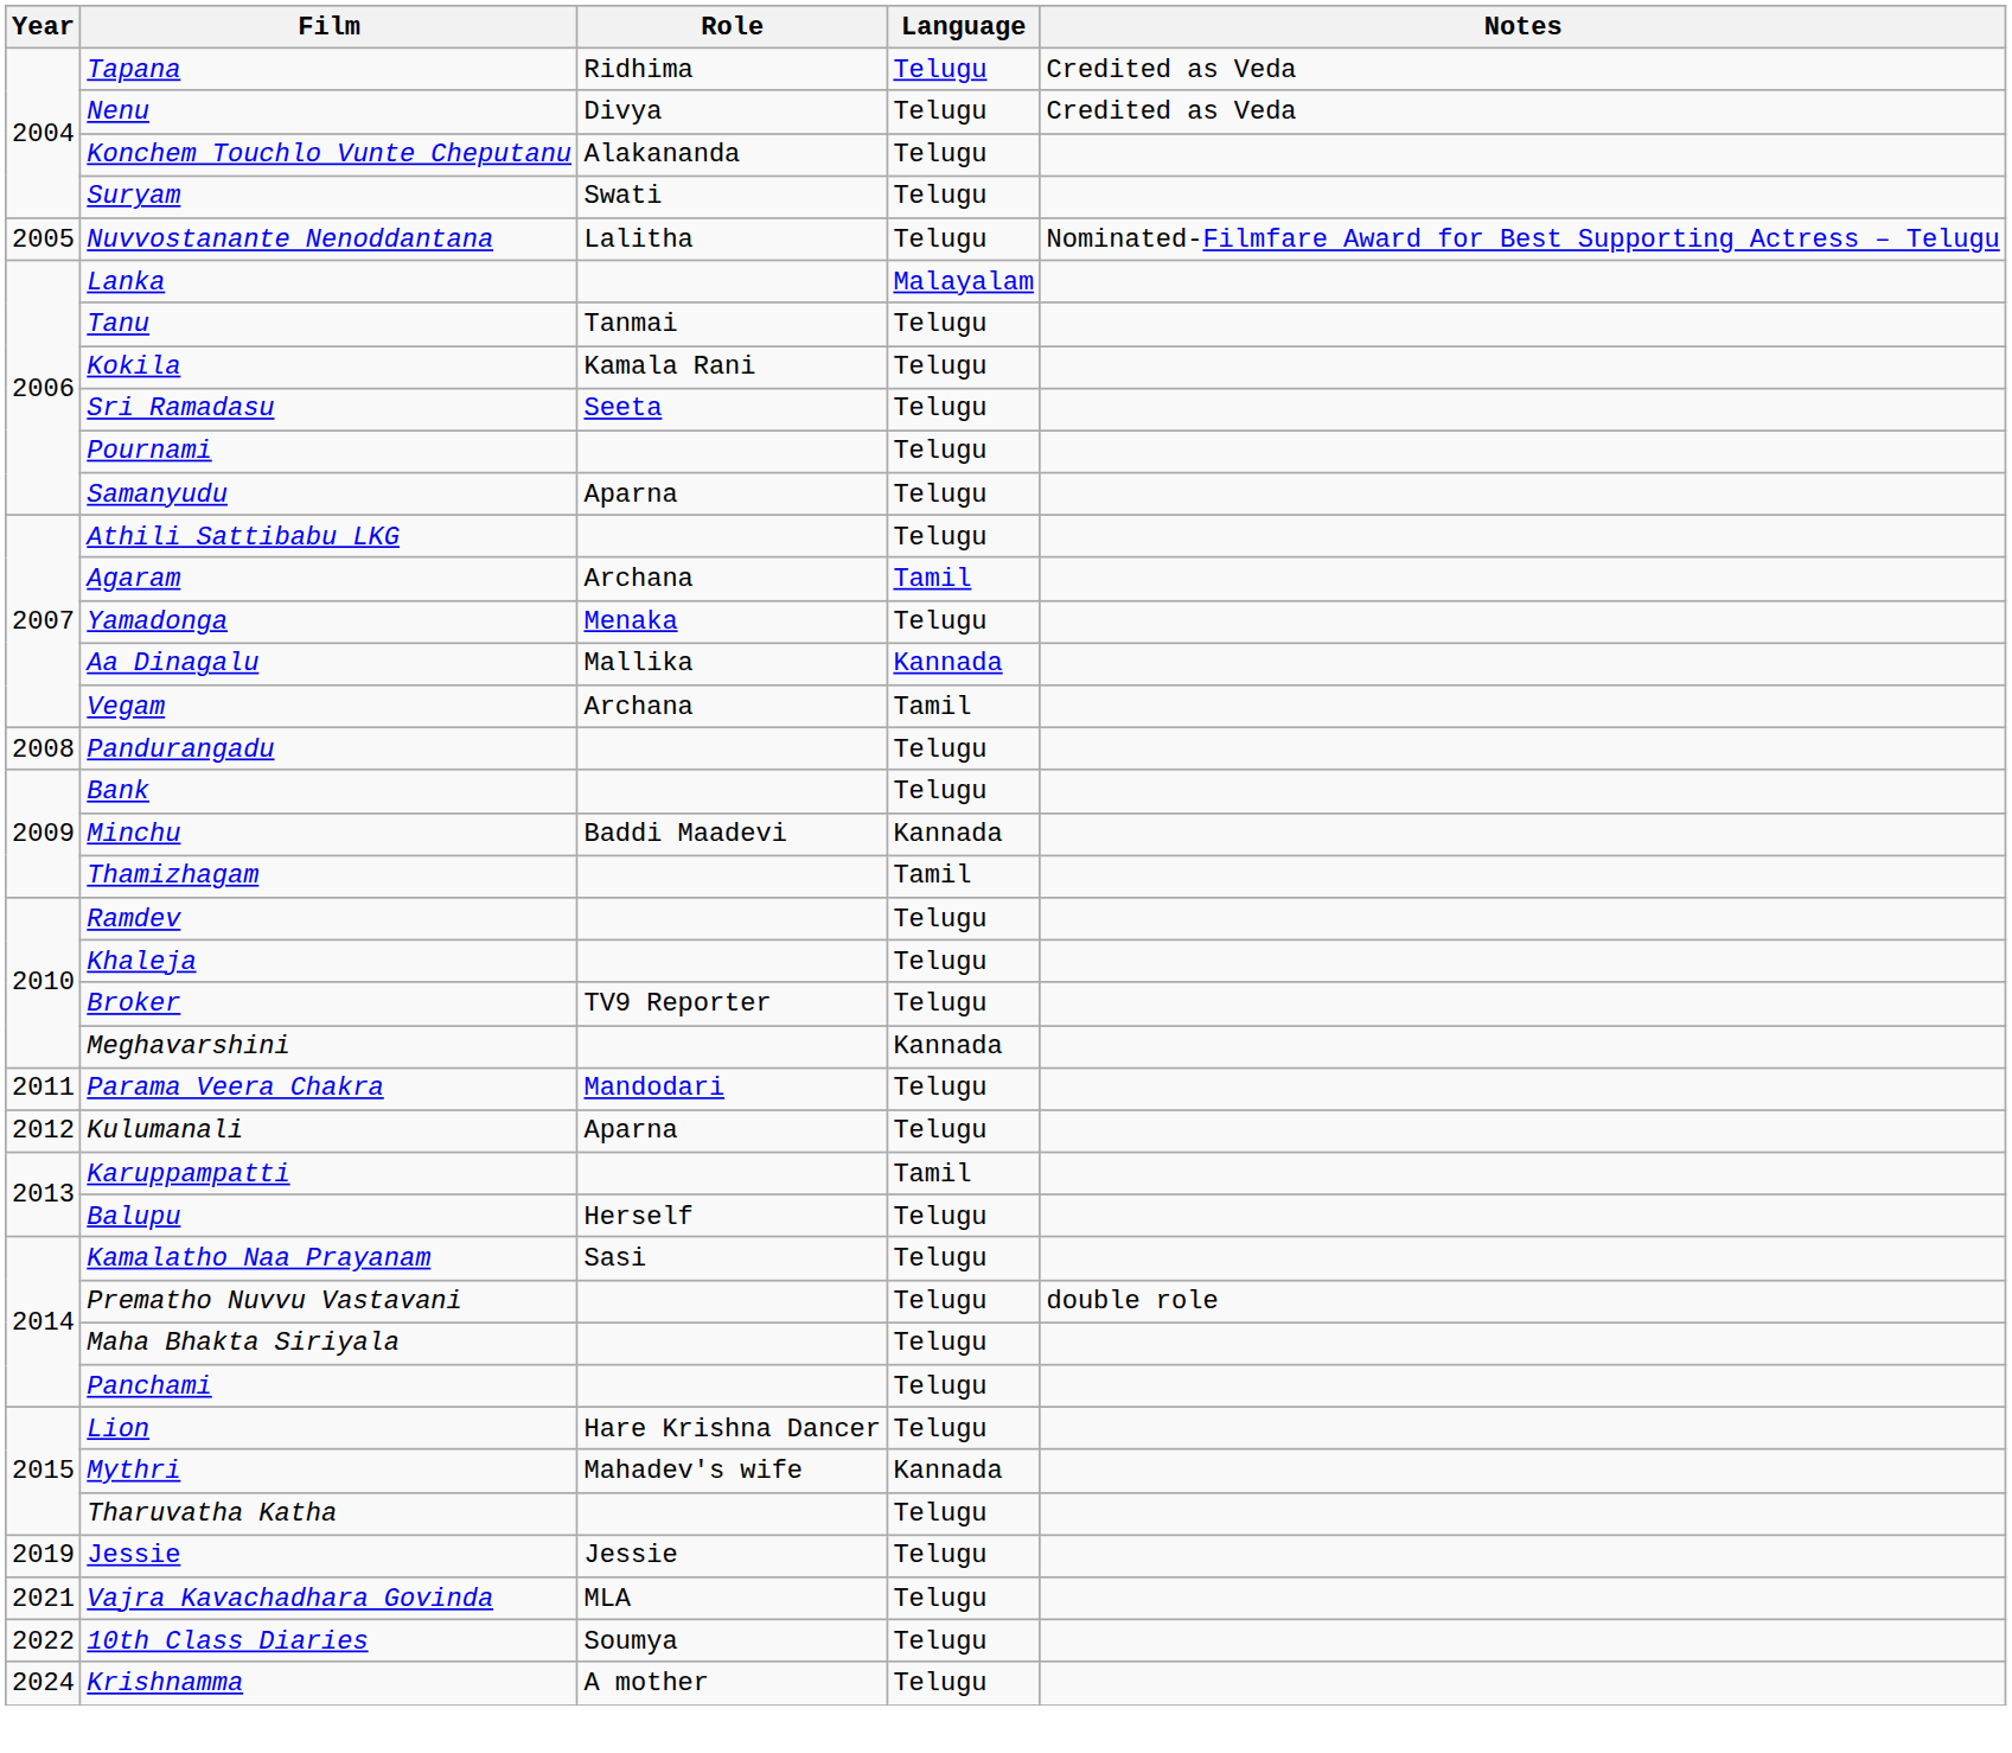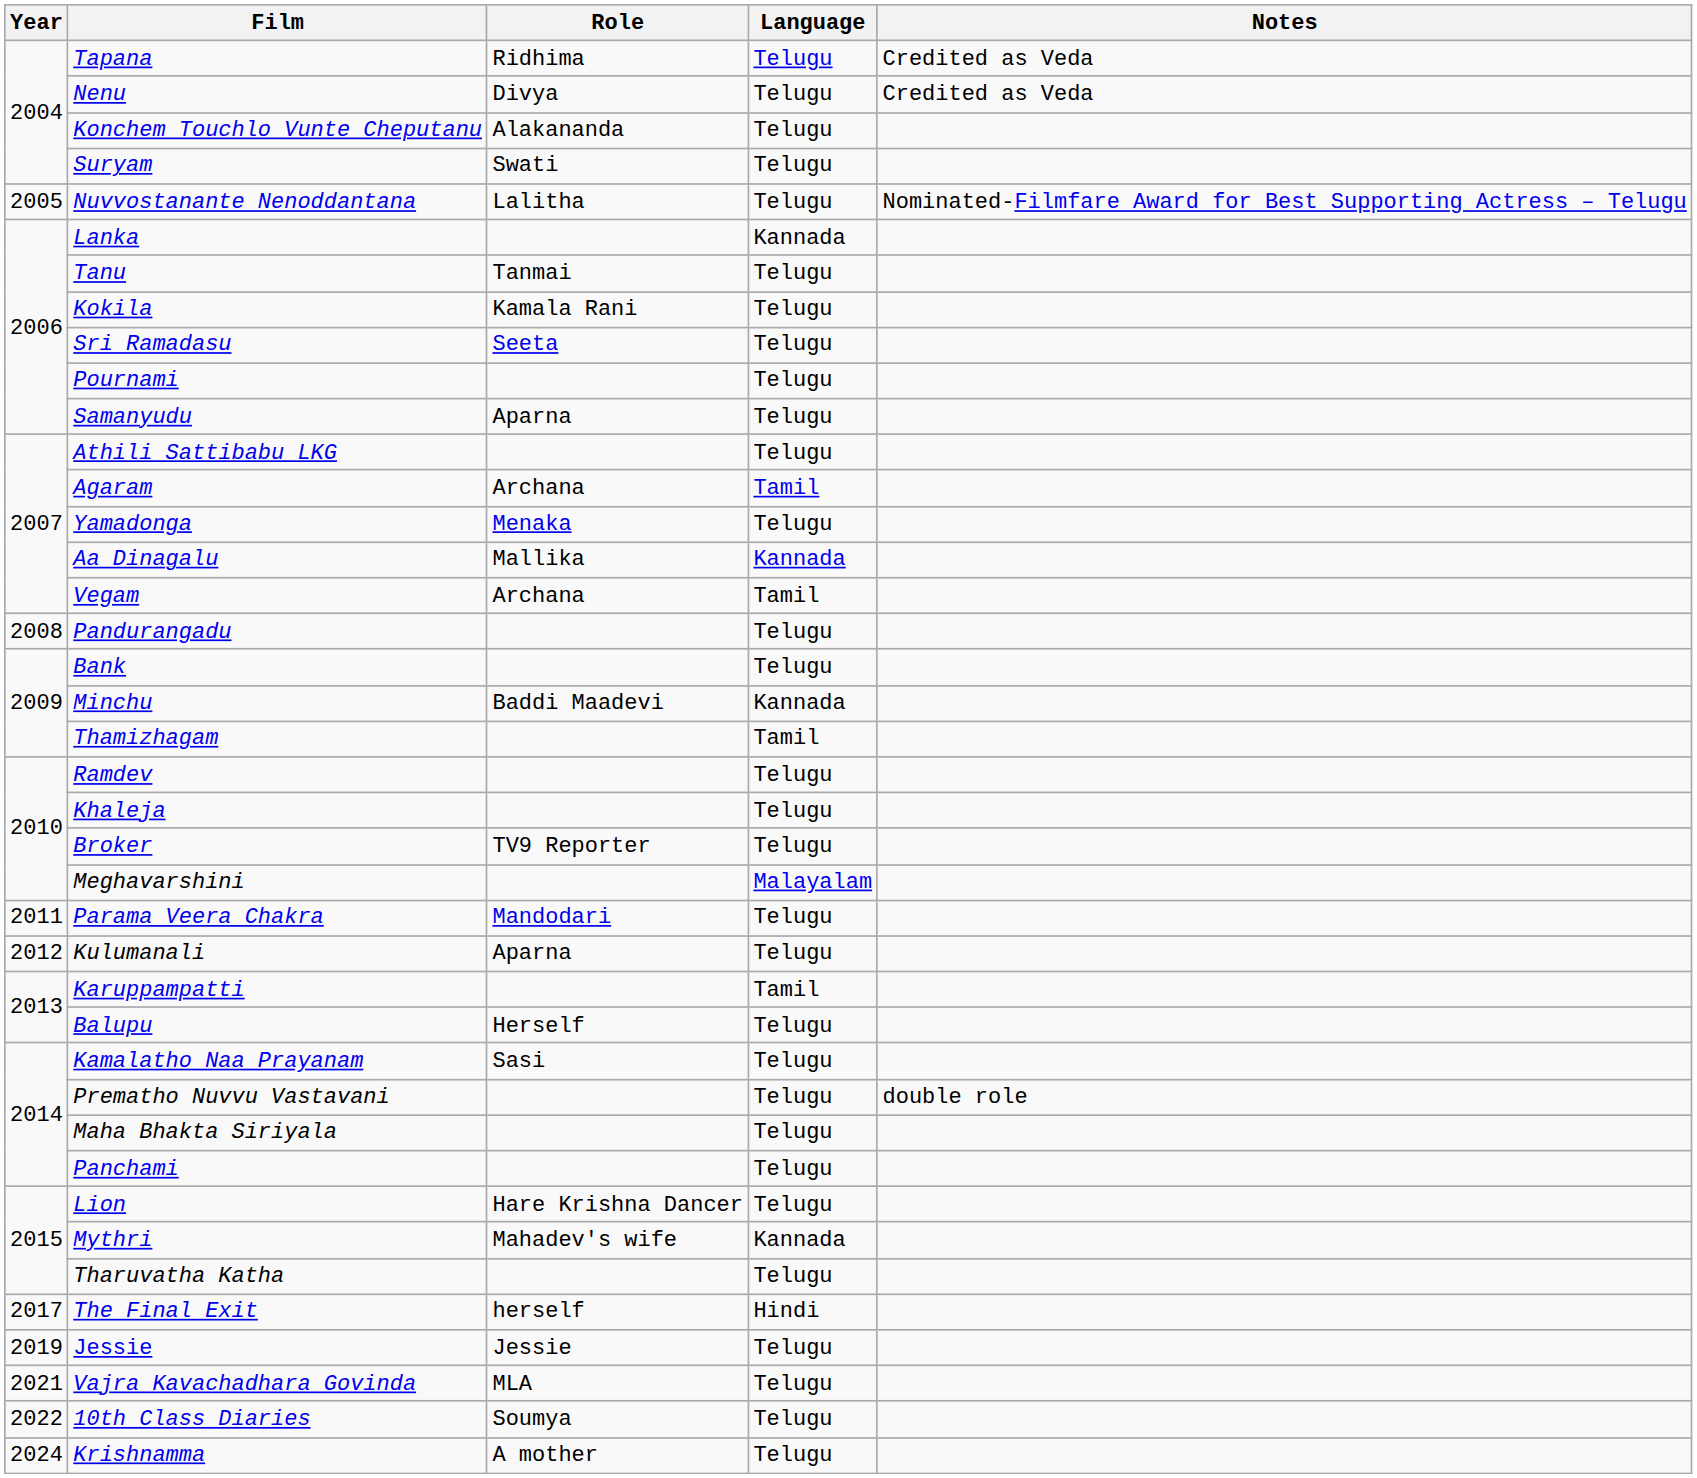 <table class="wikitable sortable">
 <tr style="">
 <th>Year</th>
 <th>Film</th>
 <th>Role</th>
 <th>Language</th>
 <th>Notes</th>
 </tr>
 <tr>
 <td rowspan="4">2004</td>
 <td><em><a href='#'>Tapana</a></em></td>
 <td>Ridhima</td>
 <td><a href='#'>Telugu</a></td>
 <td>Credited as Veda</td>
 </tr>
 <tr>
 <td><em><a href='#'>Nenu</a></em></td>
 <td>Divya</td>
 <td>Telugu</td>
 <td>Credited as Veda</td>
 </tr>
 <tr>
 <td><em><a href='#'>Konchem Touchlo Vunte Cheputanu</a></em></td>
 <td>Alakananda</td>
 <td>Telugu</td>
 <td></td>
 </tr>
 <tr>
 <td><em><a href='#'>Suryam</a></em></td>
 <td>Swati</td>
 <td>Telugu</td>
 <td></td>
 </tr>
 <tr>
 <td>2005</td>
 <td><em><a href='#'>Nuvvostanante Nenoddantana</a></em></td>
 <td>Lalitha</td>
 <td>Telugu</td>
 <td>Nominated-<a href='#'>Filmfare Award for Best Supporting Actress – Telugu</a></td>
 </tr>
 <tr>
 <td rowspan="6">2006</td>
 <td><em><a href='#'>Lanka</a></em></td>
 <td></td>
-<td><a href='#'>Malayalam</a></td>
+<td>Kannada</td>
 <td></td>
 </tr>
 <tr>
 <td><em><a href='#'>Tanu</a></em></td>
 <td>Tanmai</td>
 <td>Telugu</td>
 <td></td>
 </tr>
 <tr>
 <td><em><a href='#'>Kokila</a></em></td>
 <td>Kamala Rani</td>
 <td>Telugu</td>
 <td></td>
 </tr>
 <tr>
 <td><em><a href='#'>Sri Ramadasu</a></em></td>
 <td><a href='#'>Seeta</a></td>
 <td>Telugu</td>
 <td></td>
 </tr>
 <tr>
 <td><em><a href='#'>Pournami</a></em></td>
 <td></td>
 <td>Telugu</td>
 <td></td>
 </tr>
 <tr>
 <td><em><a href='#'>Samanyudu</a></em></td>
 <td>Aparna</td>
 <td>Telugu</td>
 <td></td>
 </tr>
 <tr>
 <td rowspan="5">2007</td>
 <td><em><a href='#'>Athili Sattibabu LKG</a></em></td>
 <td></td>
 <td>Telugu</td>
 <td></td>
 </tr>
 <tr>
 <td><em><a href='#'>Agaram</a></em></td>
 <td>Archana</td>
 <td><a href='#'>Tamil</a></td>
 <td></td>
 </tr>
 <tr>
 <td><em><a href='#'>Yamadonga</a></em></td>
 <td><a href='#'>Menaka</a></td>
 <td>Telugu</td>
 <td></td>
 </tr>
 <tr>
 <td><em><a href='#'>Aa Dinagalu</a></em></td>
 <td>Mallika</td>
 <td><a href='#'>Kannada</a></td>
 <td></td>
 </tr>
 <tr>
 <td><em><a href='#'>Vegam</a></em></td>
 <td>Archana</td>
 <td>Tamil</td>
 <td></td>
 </tr>
 <tr>
 <td>2008</td>
 <td><em><a href='#'>Pandurangadu</a></em></td>
 <td></td>
 <td>Telugu</td>
 <td></td>
 </tr>
 <tr>
 <td rowspan="3">2009</td>
 <td><em><a href='#'>Bank</a></em></td>
 <td></td>
 <td>Telugu</td>
 <td></td>
 </tr>
 <tr>
 <td><em><a href='#'>Minchu</a></em></td>
 <td>Baddi Maadevi</td>
 <td>Kannada</td>
 <td></td>
 </tr>
 <tr>
 <td><em><a href='#'>Thamizhagam</a></em></td>
 <td></td>
 <td>Tamil</td>
 <td></td>
 </tr>
 <tr>
 <td rowspan="4">2010</td>
 <td><em><a href='#'>Ramdev</a></em></td>
 <td></td>
 <td>Telugu</td>
 <td></td>
 </tr>
 <tr>
 <td><em><a href='#'>Khaleja</a></em></td>
 <td></td>
 <td>Telugu</td>
 <td></td>
 </tr>
 <tr>
 <td><em><a href='#'>Broker</a></em></td>
 <td>TV9 Reporter</td>
 <td>Telugu</td>
 <td></td>
 </tr>
 <tr>
 <td><em>Meghavarshini</em></td>
 <td></td>
-<td>Kannada</td>
+<td><a href='#'>Malayalam</a></td>
 <td></td>
 </tr>
 <tr>
 <td rowspan="1">2011</td>
 <td><em><a href='#'>Parama Veera Chakra</a></em></td>
 <td><a href='#'>Mandodari</a></td>
 <td>Telugu</td>
 <td></td>
 </tr>
 <tr>
 <td rowspan="1">2012</td>
 <td><em>Kulumanali</em></td>
 <td>Aparna</td>
 <td>Telugu</td>
 <td></td>
 </tr>
 <tr>
 <td rowspan="2">2013</td>
 <td><em><a href='#'>Karuppampatti</a></em></td>
 <td></td>
 <td>Tamil</td>
 <td></td>
 </tr>
 <tr>
 <td><em><a href='#'>Balupu</a></em></td>
 <td>Herself</td>
 <td>Telugu</td>
 <td></td>
 </tr>
 <tr>
 <td rowspan="4">2014</td>
 <td><em><a href='#'>Kamalatho Naa Prayanam</a></em></td>
 <td>Sasi</td>
 <td>Telugu</td>
 <td></td>
 </tr>
 <tr>
 <td><em>Prematho Nuvvu Vastavani</em></td>
 <td></td>
 <td>Telugu</td>
 <td>double role</td>
 </tr>
 <tr>
 <td><em>Maha Bhakta Siriyala</em></td>
 <td></td>
 <td>Telugu</td>
 <td></td>
 </tr>
 <tr>
 <td><em><a href='#'>Panchami</a></em></td>
 <td></td>
 <td>Telugu</td>
 <td></td>
 </tr>
 <tr>
 <td rowspan="3">2015</td>
 <td><em><a href='#'>Lion</a></em></td>
 <td>Hare Krishna Dancer</td>
 <td>Telugu</td>
 <td></td>
 </tr>
 <tr>
 <td><em><a href='#'>Mythri</a></em></td>
 <td>Mahadev's wife</td>
 <td>Kannada</td>
 <td></td>
 </tr>
 <tr>
 <td><em>Tharuvatha Katha</em></td>
 <td></td>
 <td>Telugu</td>
 <td></td>
 </tr>
 <tr>
+<td>2017</td>
+<td><em><a href='#'>The Final Exit</a></em></td>
+<td>herself</td>
+<td>Hindi</td>
+<td></td>
+</tr>
+<tr>
 <td>2019</td>
 <td><a href='#'>Jessie</a></td>
 <td>Jessie</td>
 <td>Telugu</td>
 <td></td>
 </tr>
 <tr>
 <td>2021</td>
 <td><em><a href='#'>Vajra Kavachadhara Govinda</a></em></td>
 <td>MLA</td>
 <td>Telugu</td>
 <td></td>
 </tr>
 <tr>
 <td>2022</td>
 <td><em><a href='#'>10th Class Diaries</a></em></td>
 <td>Soumya</td>
 <td>Telugu</td>
 <td></td>
 </tr>
 <tr>
 <td>2024</td>
 <td><em><a href='#'>Krishnamma</a></em></td>
 <td>A mother</td>
 <td>Telugu</td>
 <td></td>
 </tr>
 </table>
